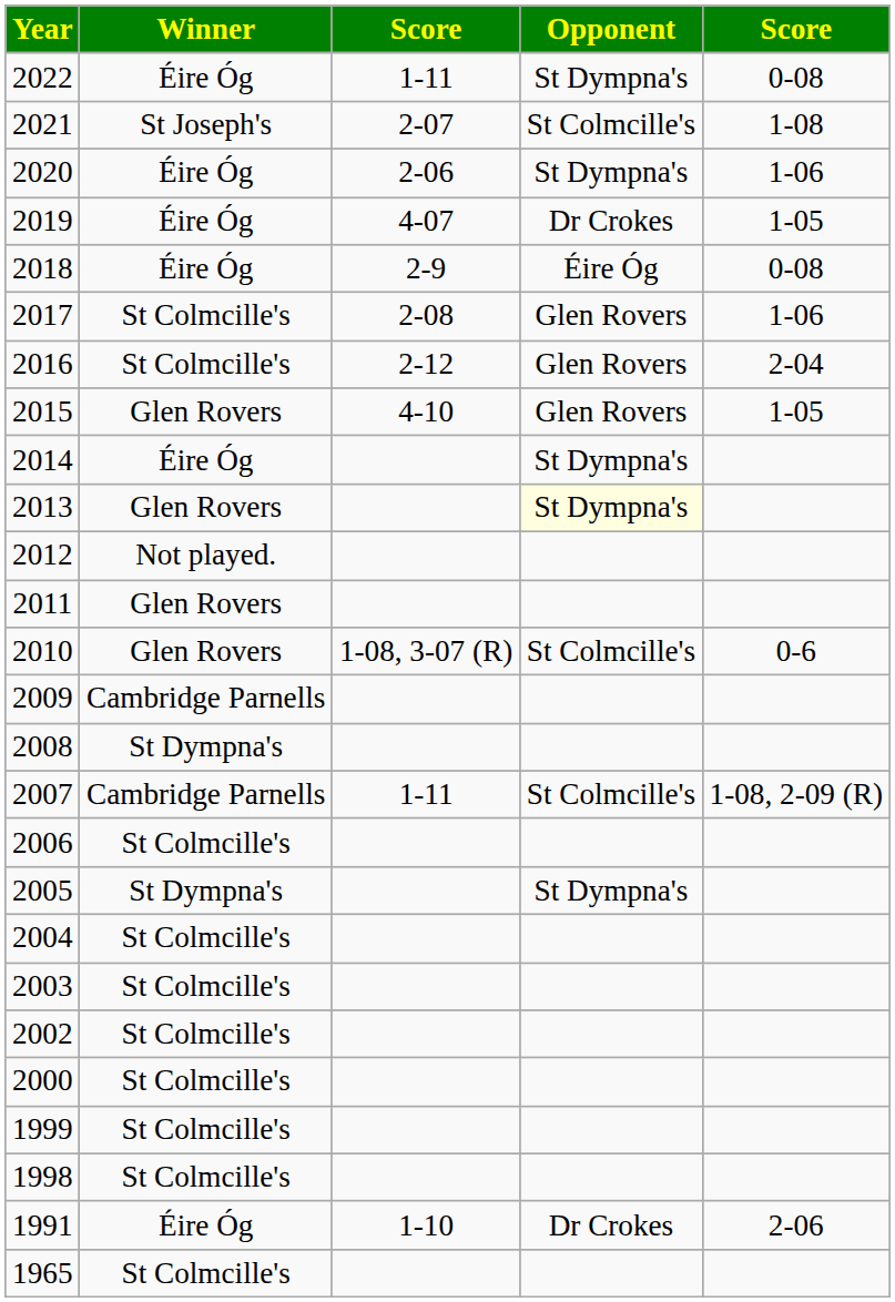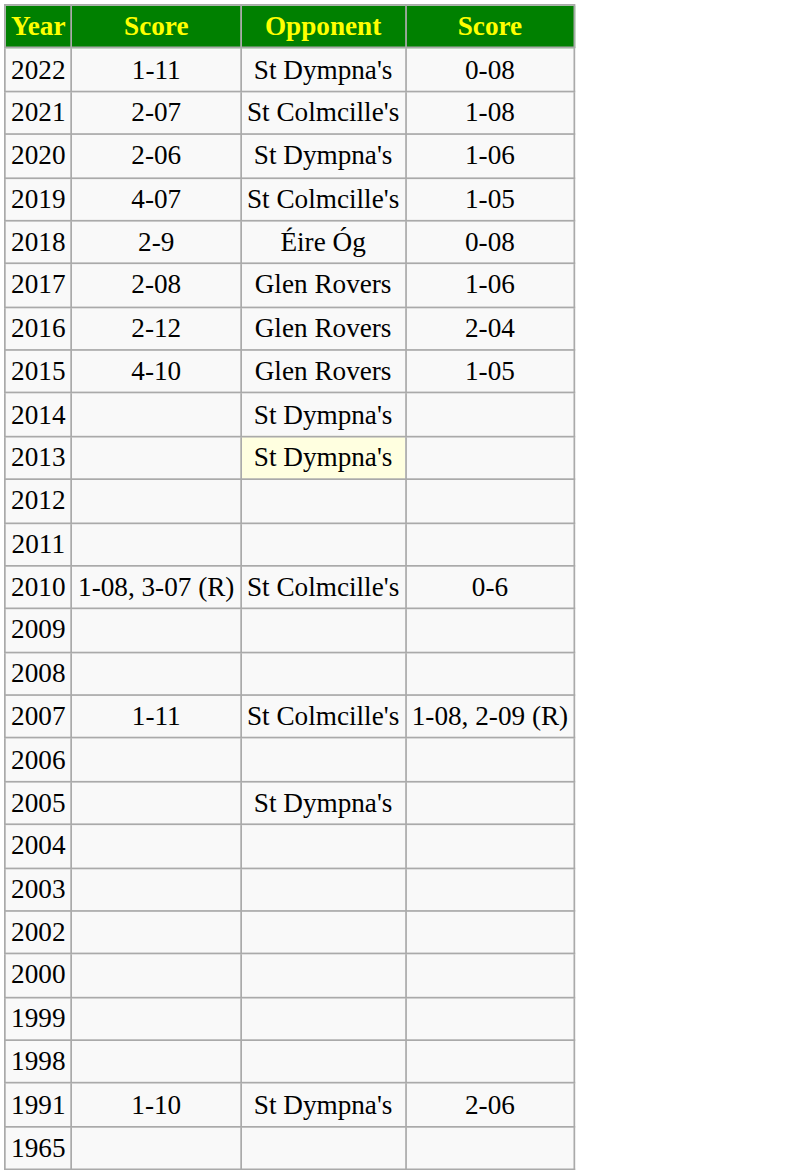 <table class="wikitable" style="text-align:center;">
 <tr>
 <th style="background:green;color:yellow">Year</th>
-<th style="background:green;color:yellow">Winner</th>
 <th style="background:green;color:yellow">Score</th>
 <th style="background:green;color:yellow">Opponent</th>
 <th style="background:green;color:yellow">Score</th>
 </tr>
 <tr>
 <td>2022</td>
-<td>Éire Óg</td>
 <td>1-11</td>
 <td>St Dympna's</td>
 <td>0-08</td>
 </tr>
 <tr>
 <td>2021</td>
-<td>St Joseph's</td>
 <td>2-07</td>
 <td>St Colmcille's</td>
 <td>1-08</td>
 </tr>
 <tr>
 <td>2020</td>
-<td>Éire Óg</td>
 <td>2-06</td>
 <td>St Dympna's</td>
 <td>1-06</td>
 </tr>
 <tr>
 <td>2019</td>
-<td>Éire Óg</td>
 <td>4-07</td>
-<td>Dr Crokes</td>
+<td>St Colmcille's</td>
 <td>1-05</td>
 </tr>
 <tr>
 <td>2018</td>
-<td>Éire Óg</td>
 <td>2-9</td>
 <td>Éire Óg</td>
 <td>0-08</td>
 </tr>
 <tr>
 <td>2017</td>
-<td>St Colmcille's</td>
 <td>2-08</td>
 <td>Glen Rovers</td>
 <td>1-06</td>
 </tr>
 <tr>
 <td>2016</td>
-<td>St Colmcille's</td>
 <td>2-12</td>
 <td>Glen Rovers</td>
 <td>2-04</td>
 </tr>
 <tr>
 <td>2015</td>
-<td>Glen Rovers</td>
 <td>4-10</td>
 <td>Glen Rovers</td>
 <td>1-05</td>
 </tr>
 <tr>
 <td>2014</td>
-<td>Éire Óg</td>
 <td></td>
 <td>St Dympna's</td>
 <td></td>
 </tr>
 <tr>
 <td>2013</td>
-<td>Glen Rovers</td>
 <td></td>
 <td style="background: lightyellow;">St Dympna's</td>
 <td></td>
 </tr>
 <tr>
 <td>2012</td>
-<td>Not played.</td>
 <td></td>
 <td></td>
 <td></td>
 </tr>
 <tr>
 <td>2011</td>
-<td>Glen Rovers</td>
 <td></td>
 <td></td>
 <td></td>
 </tr>
 <tr>
 <td>2010</td>
-<td>Glen Rovers</td>
 <td>1-08, 3-07 (R)</td>
 <td>St Colmcille's</td>
 <td>0-6</td>
 </tr>
 <tr>
 <td>2009</td>
-<td>Cambridge Parnells</td>
 <td></td>
 <td></td>
 <td></td>
 </tr>
 <tr>
 <td>2008</td>
-<td>St Dympna's</td>
 <td></td>
 <td></td>
 <td></td>
 </tr>
 <tr>
 <td>2007</td>
-<td>Cambridge Parnells</td>
 <td>1-11</td>
 <td>St Colmcille's</td>
 <td>1-08, 2-09 (R)</td>
 </tr>
 <tr>
 <td>2006</td>
-<td>St Colmcille's</td>
 <td></td>
 <td></td>
 <td></td>
 </tr>
 <tr>
 <td>2005</td>
-<td>St Dympna's</td>
 <td></td>
 <td>St Dympna's</td>
 <td></td>
 </tr>
 <tr>
 <td>2004</td>
-<td>St Colmcille's</td>
 <td></td>
 <td></td>
 <td></td>
 </tr>
 <tr>
 <td>2003</td>
-<td>St Colmcille's</td>
 <td></td>
 <td></td>
 <td></td>
 </tr>
 <tr>
 <td>2002</td>
-<td>St Colmcille's</td>
 <td></td>
 <td></td>
 <td></td>
 </tr>
 <tr>
 <td>2000</td>
-<td>St Colmcille's</td>
 <td></td>
 <td></td>
 <td></td>
 </tr>
 <tr>
 <td>1999</td>
-<td>St Colmcille's</td>
 <td></td>
 <td></td>
 <td></td>
 </tr>
 <tr>
 <td>1998</td>
-<td>St Colmcille's</td>
 <td></td>
 <td></td>
 <td></td>
 </tr>
 <tr>
 <td>1991</td>
-<td>Éire Óg</td>
 <td>1-10</td>
-<td>Dr Crokes</td>
+<td>St Dympna's</td>
 <td>2-06</td>
 </tr>
 <tr>
 <td>1965</td>
-<td>St Colmcille's</td>
 <td></td>
 <td></td>
 <td></td>
 </tr>
 </table>
